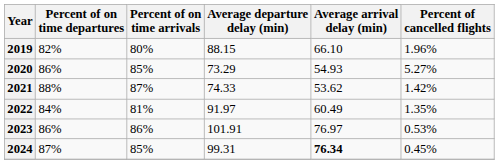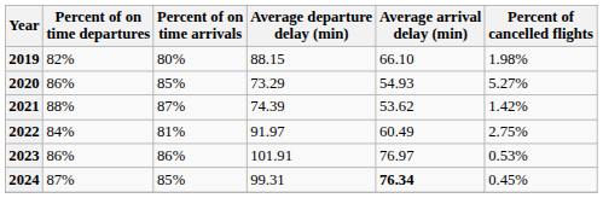 <table class="wikitable sortable">
 <tr>
 <th>Year</th>
 <th>Percent of on<br>time departures</th>
 <th>Percent of on<br>time arrivals</th>
 <th>Average departure<br>delay (min)</th>
 <th>Average arrival<br>delay (min)</th>
 <th>Percent of<br>cancelled flights</th>
 </tr>
 <tr>
 <th>2019</th>
 <td>82%</td>
 <td>80%</td>
 <td>88.15</td>
 <td>66.10</td>
-<td>1.96%</td>
+<td>1.98%</td>
 </tr>
 <tr>
 <th>2020</th>
 <td>86%</td>
 <td>85%</td>
 <td>73.29</td>
 <td>54.93</td>
 <td>5.27%</td>
 </tr>
 <tr>
 <th>2021</th>
 <td>88%</td>
 <td>87%</td>
-<td>74.33</td>
+<td>74.39</td>
 <td>53.62</td>
 <td>1.42%</td>
 </tr>
 <tr>
 <th>2022</th>
 <td>84%</td>
 <td>81%</td>
 <td>91.97</td>
 <td>60.49</td>
-<td>1.35%</td>
+<td>2.75%</td>
 </tr>
 <tr>
 <th>2023</th>
 <td>86%</td>
 <td>86%</td>
 <td>101.91</td>
 <td>76.97</td>
 <td>0.53%</td>
 </tr>
 <tr>
 <th>2024</th>
 <td>87%</td>
 <td>85%</td>
 <td>99.31</td>
 <td><strong>76.34</strong></td>
 <td>0.45%</td>
 </tr>
 <tr>
 </tr>
 </table>
